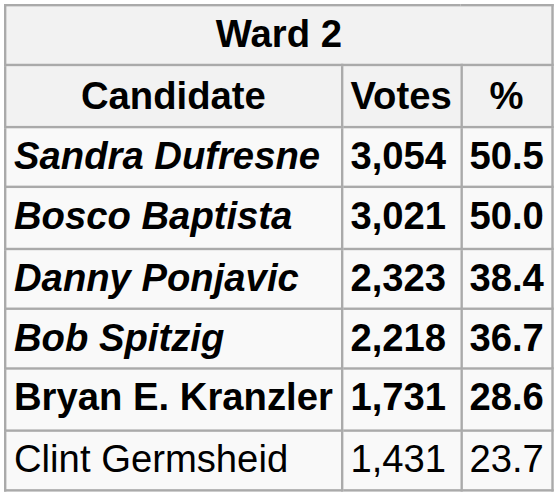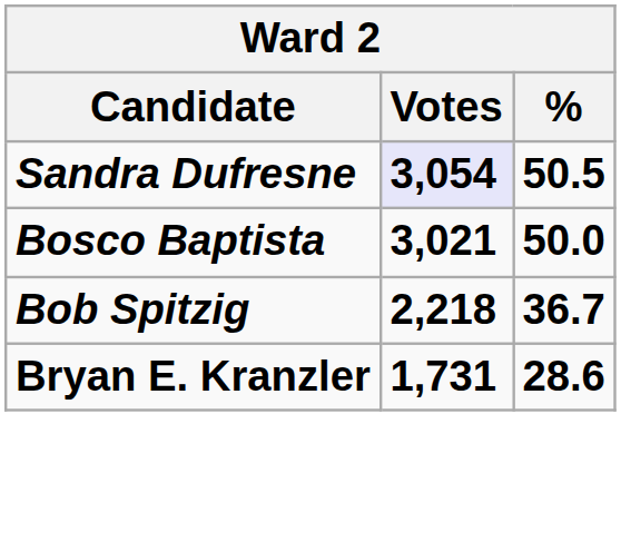 <table class="wikitable">
 <tr>
 <th colspan=3>Ward 2</th>
 </tr>
 <tr>
 <th>Candidate</th>
 <th>Votes</th>
 <th>%</th>
 </tr>
 <tr>
 <td><strong><em>Sandra Dufresne</em></strong></td>
-<td><strong>3,054</strong></td>
+<td style="background: lavender;"><strong>3,054</strong></td>
 <td><strong>50.5</strong></td>
 </tr>
 <tr>
 <td><strong><em>Bosco Baptista</em></strong></td>
 <td><strong>3,021</strong></td>
 <td><strong>50.0</strong></td>
-</tr>
-<tr>
-<td><strong><em>Danny Ponjavic</em></strong></td>
-<td><strong>2,323</strong></td>
-<td><strong>38.4</strong></td>
 </tr>
 <tr>
 <td><strong><em>Bob Spitzig</em></strong></td>
 <td><strong>2,218</strong></td>
 <td><strong>36.7</strong></td>
 </tr>
 <tr>
 <td><strong>Bryan E. Kranzler</strong></td>
 <td><strong>1,731</strong></td>
 <td><strong>28.6</strong></td>
 </tr>
-<tr>
-<td>Clint Germsheid</td>
-<td>1,431</td>
-<td>23.7</td>
-</tr>
 </table>
